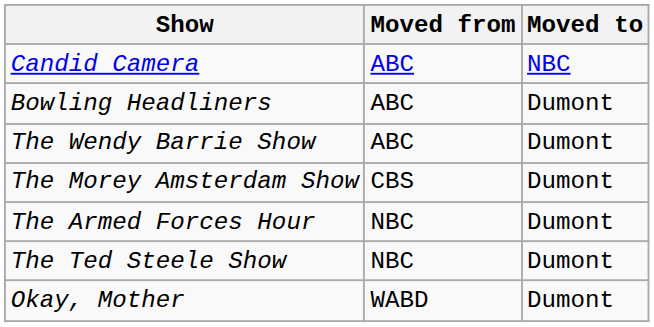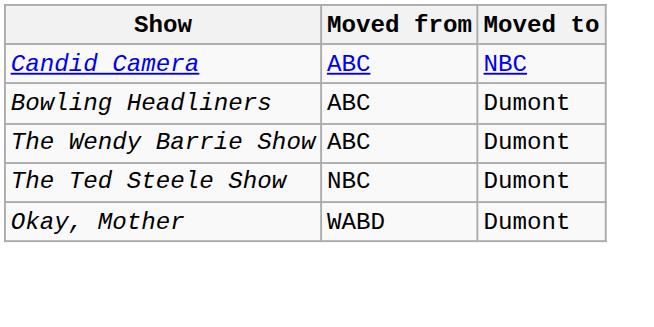 <table class="wikitable">
 <tr>
 <th>Show</th>
 <th>Moved from</th>
 <th>Moved to</th>
 </tr>
 <tr>
 <td><em><a href='#'>Candid Camera</a></em></td>
 <td><a href='#'>ABC</a></td>
 <td><a href='#'>NBC</a></td>
 </tr>
 <tr>
 <td><em>Bowling  Headliners</em></td>
 <td>ABC</td>
 <td>Dumont</td>
 </tr>
 <tr>
 <td><em>The Wendy Barrie Show</em></td>
 <td>ABC</td>
 <td>Dumont</td>
 </tr>
 <tr>
-<td><em>The Morey Amsterdam Show</em></td>
-<td>CBS</td>
-<td>Dumont</td>
-</tr>
-<tr>
-<td><em>The Armed Forces Hour</em></td>
-<td>NBC</td>
-<td>Dumont</td>
-</tr>
-<tr>
 <td><em>The Ted Steele Show</em></td>
 <td>NBC</td>
 <td>Dumont</td>
 </tr>
 <tr>
 <td><em>Okay, Mother</em></td>
 <td>WABD</td>
 <td>Dumont</td>
 </tr>
 </table>
